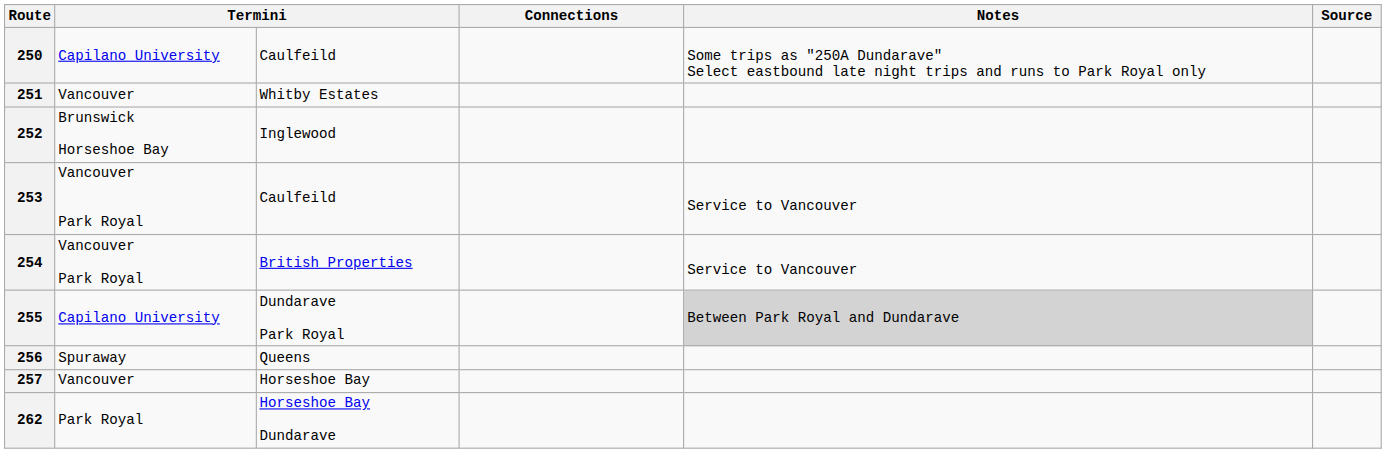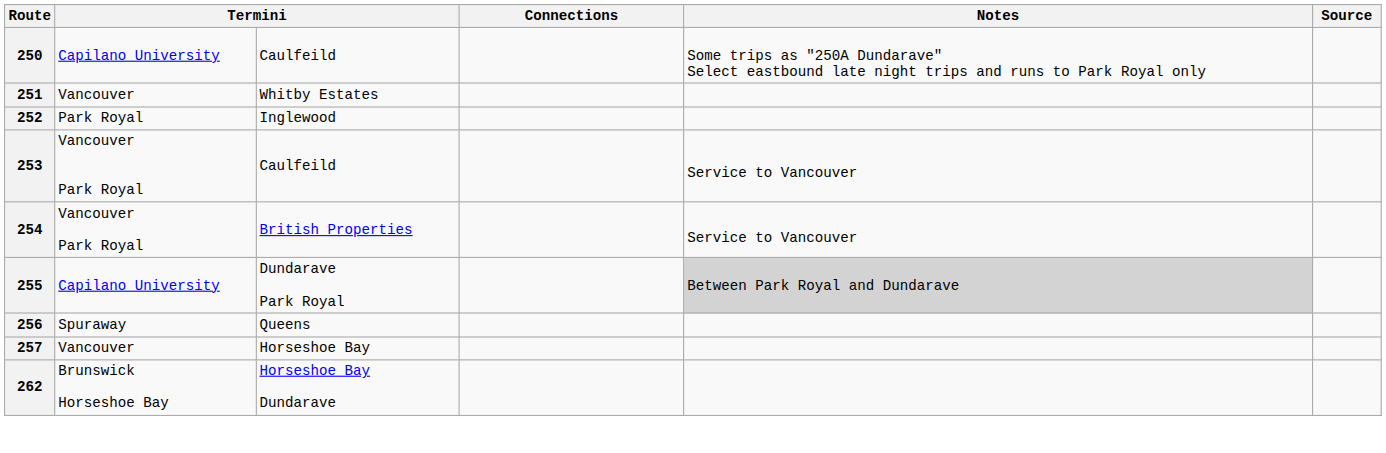 <table class="wikitable" style="width: 100%">
 <tr>
 <th width="40">Route</th>
 <th colspan=2>Termini</th>
 <th width="200">Connections</th>
 <th>Notes</th>
 <th>Source</th>
 </tr>
 <tr>
 <th>250</th>
 <td><a href='#'>Capilano University</a></td>
 <td>Caulfeild<br></td>
 <td></td>
 <td><br>Some trips as "250A Dundarave"<br> Select eastbound late night trips and runs to Park Royal only</td>
 <td style="text-align: center;"></td>
 </tr>
 <tr>
 <th>251</th>
 <td>Vancouver<br></td>
 <td>Whitby Estates<br></td>
 <td></td>
 <td></td>
 <td style="text-align: center;"></td>
 </tr>
 <tr>
 <th>252</th>
-<td>Brunswick<br><br>Horseshoe Bay<br></td>
+<td>Park Royal</td>
 <td>Inglewood<br></td>
 <td></td>
 <td></td>
 <td style="text-align: center;"></td>
 </tr>
 <tr>
 <th>253</th>
 <td>Vancouver<br><br><br>Park Royal</td>
 <td>Caulfeild<br></td>
 <td></td>
 <td><br> Service to Vancouver</td>
 <td style="text-align: center;"></td>
 </tr>
 <tr>
 <th>254</th>
 <td>Vancouver<br><br>Park Royal</td>
 <td><a href='#'>British Properties</a><br></td>
 <td></td>
 <td><br> Service to Vancouver<br></td>
 <td style="text-align: center;"></td>
 </tr>
 <tr>
 <th>255</th>
 <td><a href='#'>Capilano University</a></td>
 <td>Dundarave<br><br>Park Royal</td>
 <td></td>
 <td style="background: lightgrey;"> Between Park Royal and Dundarave</td>
 <td style="text-align: center;"></td>
 </tr>
 <tr>
 <th>256</th>
 <td>Spuraway</td>
 <td>Queens<br></td>
 <td></td>
 <td></td>
 <td style="text-align: center;"></td>
 </tr>
 <tr>
 <th>257</th>
 <td>Vancouver<br></td>
 <td>Horseshoe Bay<br></td>
 <td></td>
 <td> </td>
 <td style="text-align: center;"></td>
 </tr>
 <tr>
 <th>262</th>
-<td>Park Royal</td>
+<td>Brunswick<br><br>Horseshoe Bay<br></td>
 <td width="180"><a href='#'>Horseshoe Bay</a><br><br>Dundarave<br></td>
 <td></td>
 <td></td>
 <td style="text-align: center;"></td>
 </tr>
 </table>
